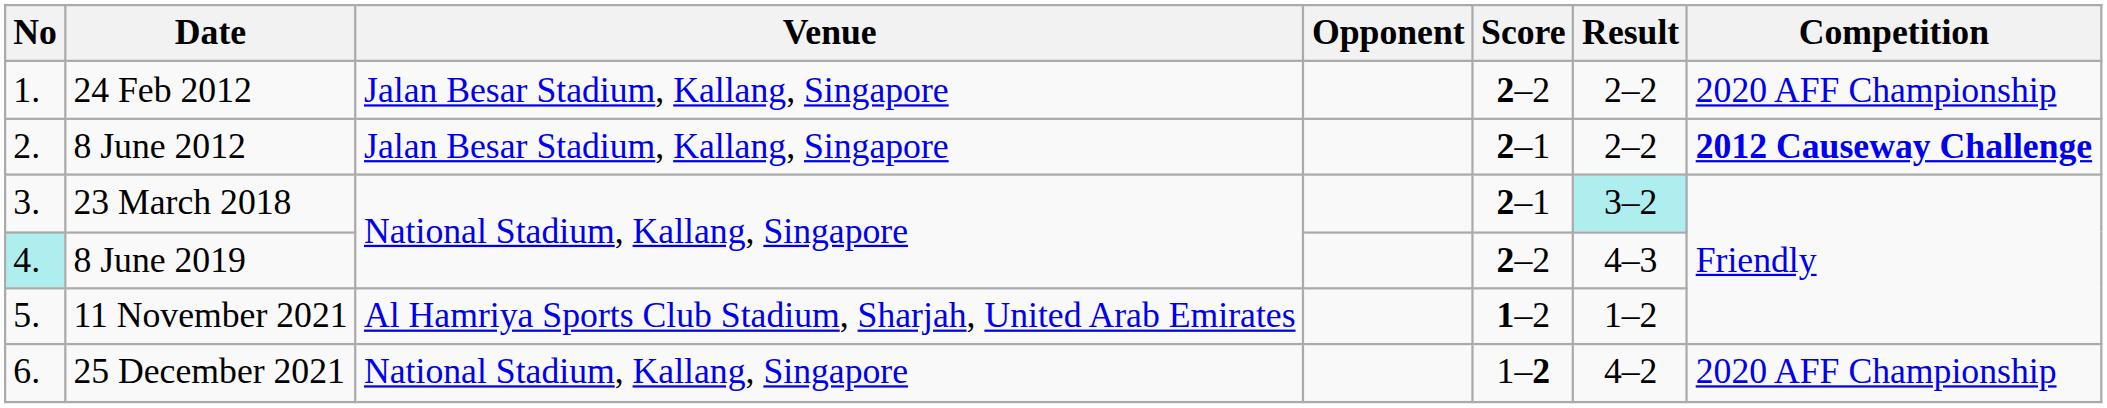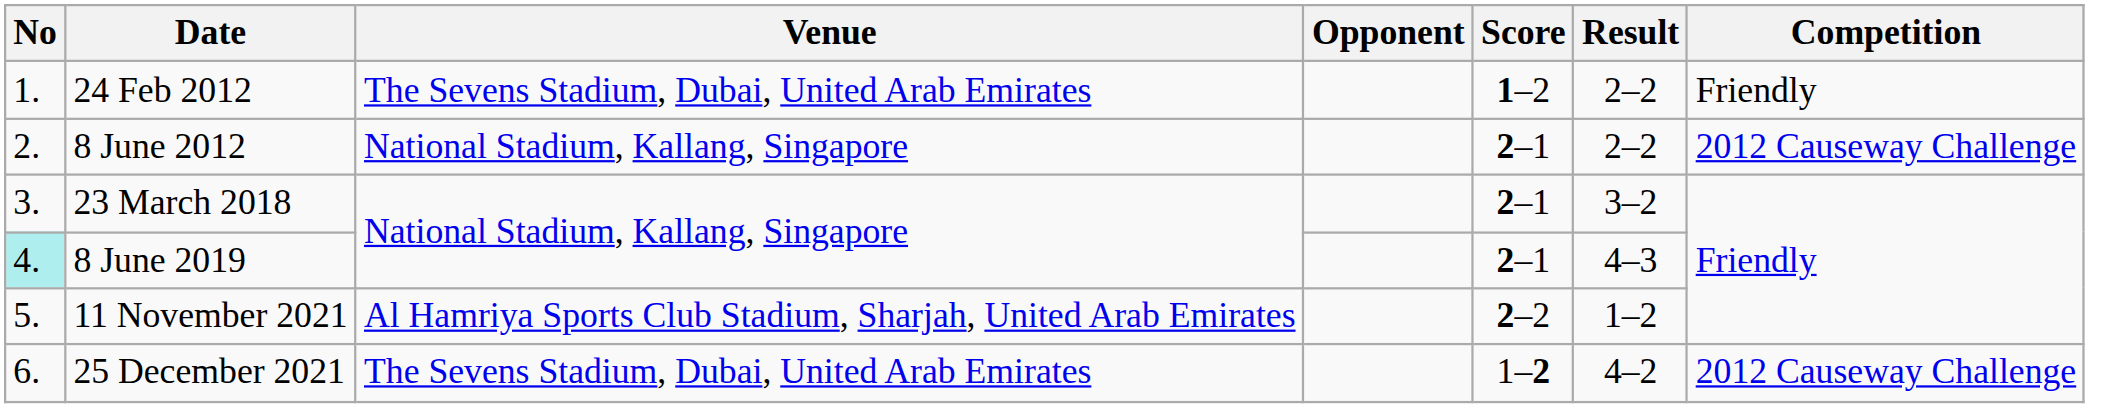 <table class="wikitable" style="font-size:100%;">
 <tr>
 <th>No</th>
 <th>Date</th>
 <th>Venue</th>
 <th>Opponent</th>
 <th>Score</th>
 <th>Result</th>
 <th>Competition</th>
 </tr>
 <tr>
 <td>1.</td>
 <td>24 Feb 2012</td>
-<td><a href='#'>Jalan Besar Stadium</a>, <a href='#'>Kallang</a>, <a href='#'>Singapore</a></td>
+<td><a href='#'>The Sevens Stadium</a>, <a href='#'>Dubai</a>, <a href='#'>United Arab Emirates</a></td>
 <td></td>
-<td align="center"><strong>2</strong>–2</td>
+<td align="center"><strong>1</strong>–2</td>
 <td align="center">2–2</td>
-<td><a href='#'>2020 AFF Championship</a></td>
+<td>Friendly</td>
 </tr>
 <tr>
 <td>2.</td>
 <td>8 June 2012</td>
-<td><a href='#'>Jalan Besar Stadium</a>, <a href='#'>Kallang</a>, <a href='#'>Singapore</a></td>
+<td><a href='#'>National Stadium</a>, <a href='#'>Kallang</a>, <a href='#'>Singapore</a></td>
 <td></td>
 <td align="center"><strong>2</strong>–1</td>
 <td align="center">2–2</td>
-<td><strong><a href='#'>2012 Causeway Challenge</a></strong></td>
+<td><a href='#'>2012 Causeway Challenge</a></td>
 </tr>
 <tr>
 <td>3.</td>
 <td>23 March 2018</td>
 <td rowspan="2"><a href='#'>National Stadium</a>, <a href='#'>Kallang</a>, <a href='#'>Singapore</a></td>
 <td></td>
 <td align="center"><strong>2</strong>–1</td>
-<td align="center" style="background: paleturquoise;">3–2</td>
+<td align="center">3–2</td>
 <td rowspan="3"><a href='#'>Friendly</a></td>
 </tr>
 <tr>
 <td style="background: paleturquoise;">4.</td>
 <td>8 June 2019</td>
 <td></td>
-<td align="center"><strong>2</strong>–2</td>
+<td align="center"><strong>2</strong>–1</td>
 <td align="center">4–3</td>
 </tr>
 <tr>
 <td>5.</td>
 <td>11 November 2021</td>
 <td><a href='#'>Al Hamriya Sports Club Stadium</a>, <a href='#'>Sharjah</a>, <a href='#'>United Arab Emirates</a></td>
 <td></td>
-<td align="center"><strong>1</strong>–2</td>
+<td align="center"><strong>2</strong>–2</td>
 <td align="center">1–2</td>
 </tr>
 <tr>
 <td>6.</td>
 <td>25 December 2021</td>
-<td><a href='#'>National Stadium</a>, <a href='#'>Kallang</a>, <a href='#'>Singapore</a></td>
+<td><a href='#'>The Sevens Stadium</a>, <a href='#'>Dubai</a>, <a href='#'>United Arab Emirates</a></td>
 <td></td>
 <td align="center">1–<strong>2</strong></td>
 <td align="center">4–2</td>
-<td><a href='#'>2020 AFF Championship</a></td>
+<td><a href='#'>2012 Causeway Challenge</a></td>
 </tr>
 </table>
